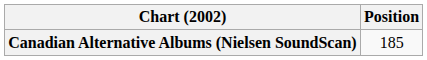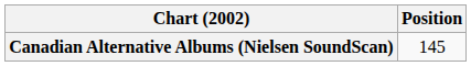 <table class="wikitable plainrowheaders">
 <tr>
 <th scope="col">Chart (2002)</th>
 <th scope="col">Position</th>
 </tr>
 <tr>
 <th scope="row">Canadian Alternative Albums (Nielsen SoundScan)</th>
-<td align=center>185</td>
+<td align=center>145</td>
 </tr>
 </table>
